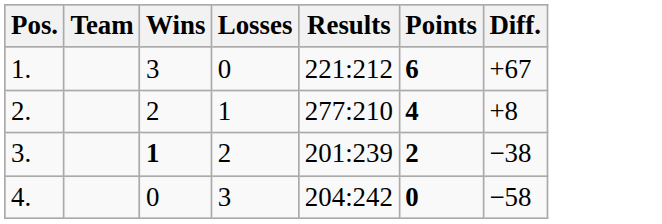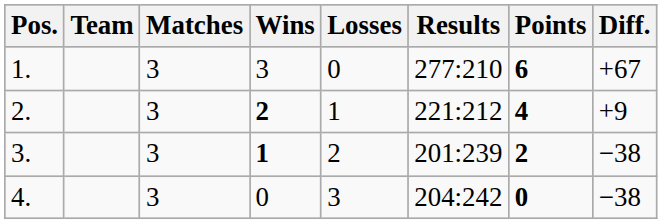 <table class="wikitable">
 <tr>
 <th>Pos.</th>
 <th>Team</th>
+<th>Matches</th>
 <th>Wins</th>
 <th>Losses</th>
 <th>Results</th>
 <th>Points</th>
 <th>Diff.</th>
 </tr>
 <tr>
 <td>1.</td>
 <td></td>
 <td>3</td>
+<td>3</td>
 <td>0</td>
-<td>221:212</td>
+<td>277:210</td>
 <td><strong>6</strong></td>
 <td>+67</td>
 </tr>
 <tr>
 <td>2.</td>
 <td></td>
-<td>2</td>
+<td>3</td>
+<td><strong>2</strong></td>
 <td>1</td>
-<td>277:210</td>
+<td>221:212</td>
 <td><strong>4</strong></td>
-<td>+8</td>
+<td>+9</td>
 </tr>
 <tr>
 <td>3.</td>
 <td></td>
+<td>3</td>
 <td><strong>1</strong></td>
 <td>2</td>
 <td>201:239</td>
 <td><strong>2</strong></td>
 <td>−38</td>
 </tr>
 <tr>
 <td>4.</td>
 <td></td>
+<td>3</td>
 <td>0</td>
 <td>3</td>
 <td>204:242</td>
 <td><strong>0</strong></td>
-<td>−58</td>
+<td>−38</td>
 </tr>
 </table>
